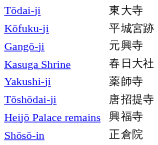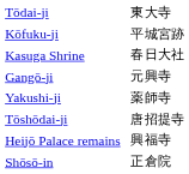 <table>
 <tr>
 <td><a href='#'>Tōdai-ji</a></td>
 <td>東大寺</td>
 </tr>
 <tr>
 <td><a href='#'>Kōfuku-ji</a></td>
 <td>平城宮跡</td>
 </tr>
 <tr>
+<td><a href='#'>Kasuga Shrine</a></td>
+<td>春日大社</td>
+</tr>
+<tr>
 <td><a href='#'>Gangō-ji</a></td>
 <td>元興寺</td>
-</tr>
-<tr>
-<td><a href='#'>Kasuga Shrine</a></td>
-<td>春日大社</td>
 </tr>
 <tr>
 <td><a href='#'>Yakushi-ji</a></td>
 <td>薬師寺</td>
 </tr>
 <tr>
 <td><a href='#'>Tōshōdai-ji</a></td>
 <td>唐招提寺</td>
 </tr>
 <tr>
 <td><a href='#'>Heijō Palace remains</a>  </td>
 <td>興福寺</td>
 </tr>
 <tr>
 <td><a href='#'>Shōsō-in</a></td>
 <td>正倉院</td>
 </tr>
 </table>
